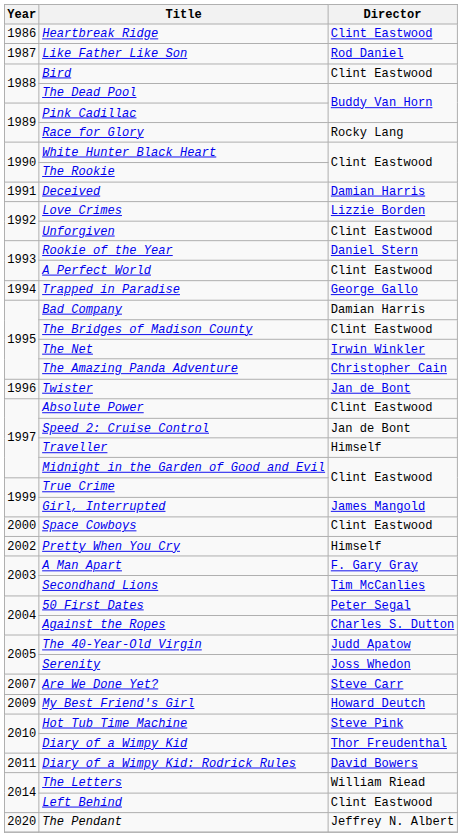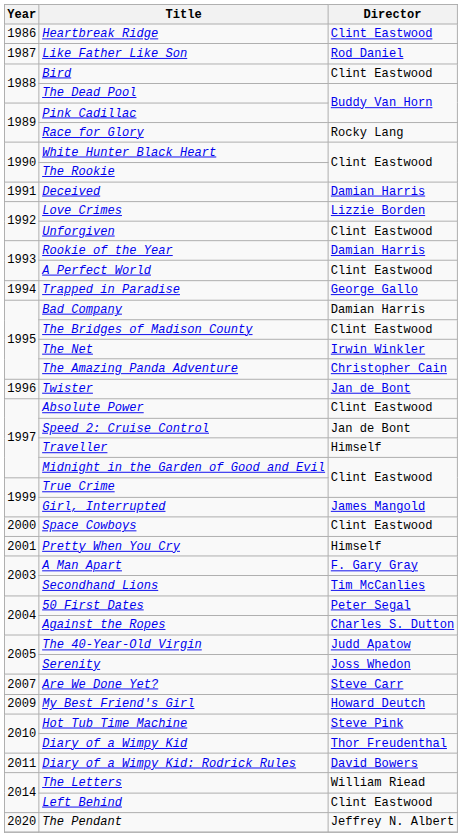 <table class="wikitable">
 <tr>
 <th>Year</th>
 <th>Title</th>
 <th>Director</th>
 </tr>
 <tr>
 <td>1986</td>
 <td><em><a href='#'>Heartbreak Ridge</a></em></td>
 <td><a href='#'>Clint Eastwood</a></td>
 </tr>
 <tr>
 <td>1987</td>
 <td><em><a href='#'>Like Father Like Son</a></em></td>
 <td><a href='#'>Rod Daniel</a></td>
 </tr>
 <tr>
 <td rowspan=2>1988</td>
 <td><em><a href='#'>Bird</a></em></td>
 <td>Clint Eastwood</td>
 </tr>
 <tr>
 <td><em><a href='#'>The Dead Pool</a></em></td>
 <td rowspan=2><a href='#'>Buddy Van Horn</a></td>
 </tr>
 <tr>
 <td rowspan=2>1989</td>
 <td><em><a href='#'>Pink Cadillac</a></em></td>
 </tr>
 <tr>
 <td><em><a href='#'>Race for Glory</a></em></td>
 <td>Rocky Lang</td>
 </tr>
 <tr>
 <td rowspan=2>1990</td>
 <td><em><a href='#'>White Hunter Black Heart</a></em></td>
 <td rowspan=2>Clint Eastwood</td>
 </tr>
 <tr>
 <td><em><a href='#'>The Rookie</a></em></td>
 </tr>
 <tr>
 <td>1991</td>
 <td><em><a href='#'>Deceived</a></em></td>
 <td><a href='#'>Damian Harris</a></td>
 </tr>
 <tr>
 <td rowspan=2>1992</td>
 <td><em><a href='#'>Love Crimes</a></em></td>
 <td><a href='#'>Lizzie Borden</a></td>
 </tr>
 <tr>
 <td><em><a href='#'>Unforgiven</a></em></td>
 <td>Clint Eastwood</td>
 </tr>
 <tr>
 <td rowspan=2>1993</td>
 <td><em><a href='#'>Rookie of the Year</a></em></td>
-<td><a href='#'>Daniel Stern</a></td>
+<td><a href='#'>Damian Harris</a></td>
 </tr>
 <tr>
 <td><em><a href='#'>A Perfect World</a></em></td>
 <td>Clint Eastwood</td>
 </tr>
 <tr>
 <td>1994</td>
 <td><em><a href='#'>Trapped in Paradise</a></em></td>
 <td><a href='#'>George Gallo</a></td>
 </tr>
 <tr>
 <td rowspan=4>1995</td>
 <td><em><a href='#'>Bad Company</a></em></td>
 <td>Damian Harris</td>
 </tr>
 <tr>
 <td><em><a href='#'>The Bridges of Madison County</a></em></td>
 <td>Clint Eastwood</td>
 </tr>
 <tr>
 <td><em><a href='#'>The Net</a></em></td>
 <td><a href='#'>Irwin Winkler</a></td>
 </tr>
 <tr>
 <td><em><a href='#'>The Amazing Panda Adventure</a></em></td>
 <td><a href='#'>Christopher Cain</a></td>
 </tr>
 <tr>
 <td>1996</td>
 <td><em><a href='#'>Twister</a></em></td>
 <td><a href='#'>Jan de Bont</a></td>
 </tr>
 <tr>
 <td rowspan=4>1997</td>
 <td><em><a href='#'>Absolute Power</a></em></td>
 <td>Clint Eastwood</td>
 </tr>
 <tr>
 <td><em><a href='#'>Speed 2: Cruise Control</a></em></td>
 <td>Jan de Bont</td>
 </tr>
 <tr>
 <td><em><a href='#'>Traveller</a></em></td>
 <td>Himself</td>
 </tr>
 <tr>
 <td><em><a href='#'>Midnight in the Garden of Good and Evil</a></em></td>
 <td rowspan=2>Clint Eastwood</td>
 </tr>
 <tr>
 <td rowspan=2>1999</td>
 <td><em><a href='#'>True Crime</a></em></td>
 </tr>
 <tr>
 <td><em><a href='#'>Girl, Interrupted</a></em></td>
 <td><a href='#'>James Mangold</a></td>
 </tr>
 <tr>
 <td>2000</td>
 <td><em><a href='#'>Space Cowboys</a></em></td>
 <td>Clint Eastwood</td>
 </tr>
 <tr>
-<td>2002</td>
+<td>2001</td>
 <td><em><a href='#'>Pretty When You Cry</a></em></td>
 <td>Himself</td>
 </tr>
 <tr>
 <td rowspan=2>2003</td>
 <td><em><a href='#'>A Man Apart</a></em></td>
 <td><a href='#'>F. Gary Gray</a></td>
 </tr>
 <tr>
 <td><em><a href='#'>Secondhand Lions</a></em></td>
 <td><a href='#'>Tim McCanlies</a></td>
 </tr>
 <tr>
 <td rowspan=2>2004</td>
 <td><em><a href='#'>50 First Dates</a></em></td>
 <td><a href='#'>Peter Segal</a></td>
 </tr>
 <tr>
 <td><em><a href='#'>Against the Ropes</a></em></td>
 <td><a href='#'>Charles S. Dutton</a></td>
 </tr>
 <tr>
 <td rowspan=2>2005</td>
 <td><em><a href='#'>The 40-Year-Old Virgin</a></em></td>
 <td><a href='#'>Judd Apatow</a></td>
 </tr>
 <tr>
 <td><em><a href='#'>Serenity</a></em></td>
 <td><a href='#'>Joss Whedon</a></td>
 </tr>
 <tr>
 <td>2007</td>
 <td><em><a href='#'>Are We Done Yet?</a></em></td>
 <td><a href='#'>Steve Carr</a></td>
 </tr>
 <tr>
 <td>2009</td>
 <td><em><a href='#'>My Best Friend's Girl</a></em></td>
 <td><a href='#'>Howard Deutch</a></td>
 </tr>
 <tr>
 <td rowspan=2>2010</td>
 <td><em><a href='#'>Hot Tub Time Machine</a></em></td>
 <td><a href='#'>Steve Pink</a></td>
 </tr>
 <tr>
 <td><em><a href='#'>Diary of a Wimpy Kid</a></em></td>
 <td><a href='#'>Thor Freudenthal</a></td>
 </tr>
 <tr>
 <td>2011</td>
 <td><em><a href='#'>Diary of a Wimpy Kid: Rodrick Rules</a></em></td>
 <td><a href='#'>David Bowers</a></td>
 </tr>
 <tr>
 <td rowspan=2>2014</td>
 <td><em><a href='#'>The Letters</a></em></td>
 <td>William Riead</td>
 </tr>
 <tr>
 <td><em><a href='#'>Left Behind</a></em></td>
 <td>Clint Eastwood</td>
 </tr>
 <tr>
 <td>2020</td>
 <td><em>The Pendant</em></td>
 <td>Jeffrey N. Albert</td>
 </tr>
 <tr>
 </tr>
 </table>
